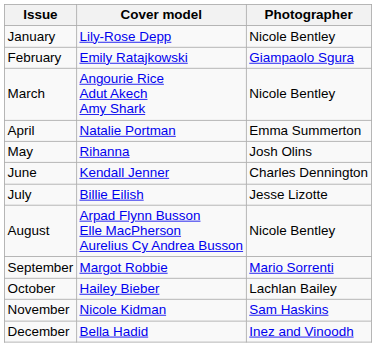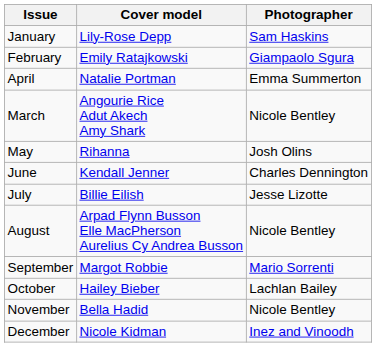 <table class="wikitable">
 <tr>
 <th>Issue</th>
 <th>Cover model</th>
 <th>Photographer</th>
 </tr>
 <tr>
 <td>January</td>
 <td><a href='#'>Lily-Rose Depp</a></td>
-<td>Nicole Bentley</td>
+<td><a href='#'>Sam Haskins</a></td>
 </tr>
 <tr>
 <td>February</td>
 <td><a href='#'>Emily Ratajkowski</a></td>
 <td><a href='#'>Giampaolo Sgura</a></td>
 </tr>
 <tr>
+<td>April</td>
+<td><a href='#'>Natalie Portman</a></td>
+<td>Emma Summerton</td>
+</tr>
+<tr>
 <td>March</td>
 <td><a href='#'>Angourie Rice</a><br><a href='#'>Adut Akech</a><br><a href='#'>Amy Shark</a></td>
 <td>Nicole Bentley</td>
-</tr>
-<tr>
-<td>April</td>
-<td><a href='#'>Natalie Portman</a></td>
-<td>Emma Summerton</td>
 </tr>
 <tr>
 <td>May</td>
 <td><a href='#'>Rihanna</a></td>
 <td>Josh Olins</td>
 </tr>
 <tr>
 <td>June</td>
 <td><a href='#'>Kendall Jenner</a></td>
 <td>Charles Dennington</td>
 </tr>
 <tr>
 <td>July</td>
 <td><a href='#'>Billie Eilish</a></td>
 <td>Jesse Lizotte</td>
 </tr>
 <tr>
 <td>August</td>
 <td><a href='#'>Arpad Flynn Busson</a><br><a href='#'>Elle MacPherson</a><br><a href='#'>Aurelius Cy Andrea Busson</a></td>
 <td>Nicole Bentley</td>
 </tr>
 <tr>
 <td>September</td>
 <td><a href='#'>Margot Robbie</a></td>
 <td><a href='#'>Mario Sorrenti</a></td>
 </tr>
 <tr>
 <td>October</td>
 <td><a href='#'>Hailey Bieber</a></td>
 <td>Lachlan Bailey</td>
 </tr>
 <tr>
 <td>November</td>
-<td><a href='#'>Nicole Kidman</a></td>
-<td><a href='#'>Sam Haskins</a></td>
+<td><a href='#'>Bella Hadid</a></td>
+<td>Nicole Bentley</td>
 </tr>
 <tr>
 <td>December</td>
-<td><a href='#'>Bella Hadid</a></td>
+<td><a href='#'>Nicole Kidman</a></td>
 <td><a href='#'>Inez and Vinoodh</a></td>
 </tr>
 </table>
